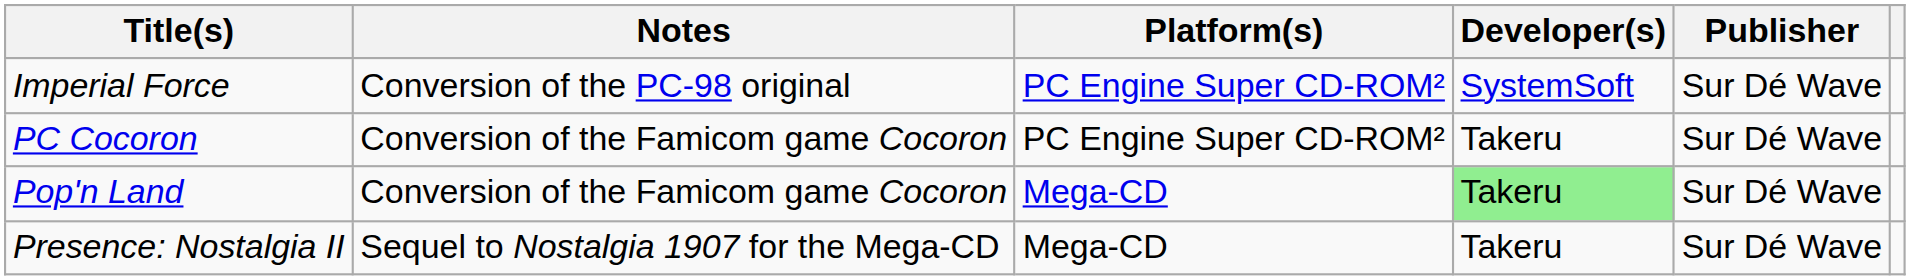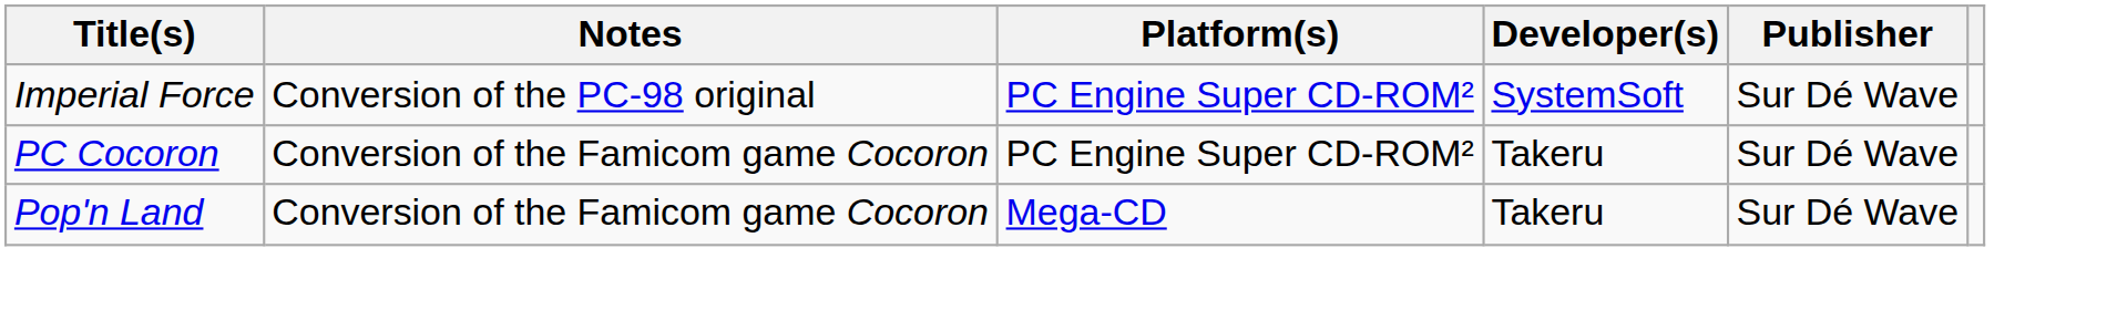 <table class="wikitable sortable">
 <tr>
 <th>Title(s)</th>
 <th>Notes</th>
 <th>Platform(s)</th>
 <th>Developer(s)</th>
 <th>Publisher</th>
 <th></th>
 </tr>
 <tr>
 <td><em>Imperial Force</em></td>
 <td>Conversion of the <a href='#'>PC-98</a> original</td>
 <td><a href='#'>PC Engine Super CD-ROM²</a></td>
 <td><a href='#'>SystemSoft</a></td>
 <td>Sur Dé Wave</td>
 <td></td>
 </tr>
 <tr>
 <td><em><a href='#'>PC Cocoron</a></em></td>
 <td>Conversion of the Famicom game <em>Cocoron</em></td>
 <td>PC Engine Super CD-ROM²</td>
 <td>Takeru</td>
 <td>Sur Dé Wave</td>
 <td></td>
 </tr>
 <tr>
 <td><em><a href='#'>Pop'n Land</a></em></td>
 <td>Conversion of the Famicom game <em>Cocoron</em></td>
 <td><a href='#'>Mega-CD</a></td>
-<td style="background: lightgreen;">Takeru</td>
-<td>Sur Dé Wave</td>
-<td></td>
-</tr>
-<tr>
-<td><em>Presence: Nostalgia II</em></td>
-<td>Sequel to <em>Nostalgia 1907</em> for the Mega-CD</td>
-<td>Mega-CD</td>
 <td>Takeru</td>
 <td>Sur Dé Wave</td>
 <td></td>
 </tr>
 </table>
